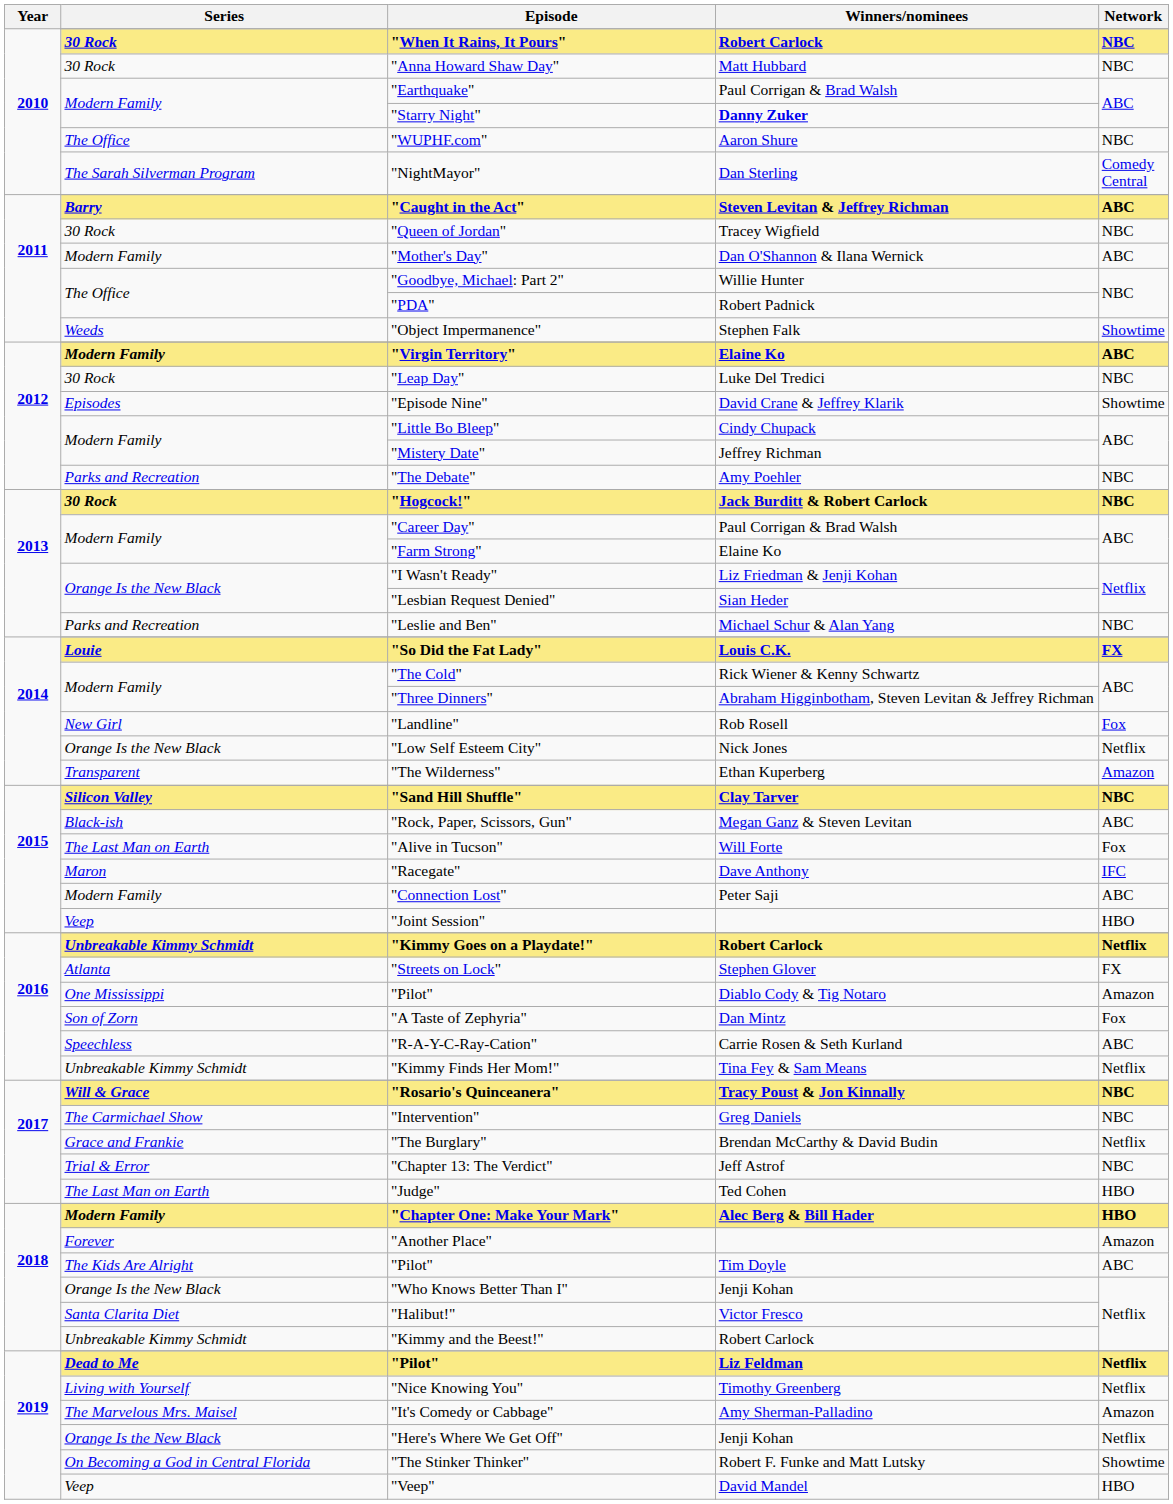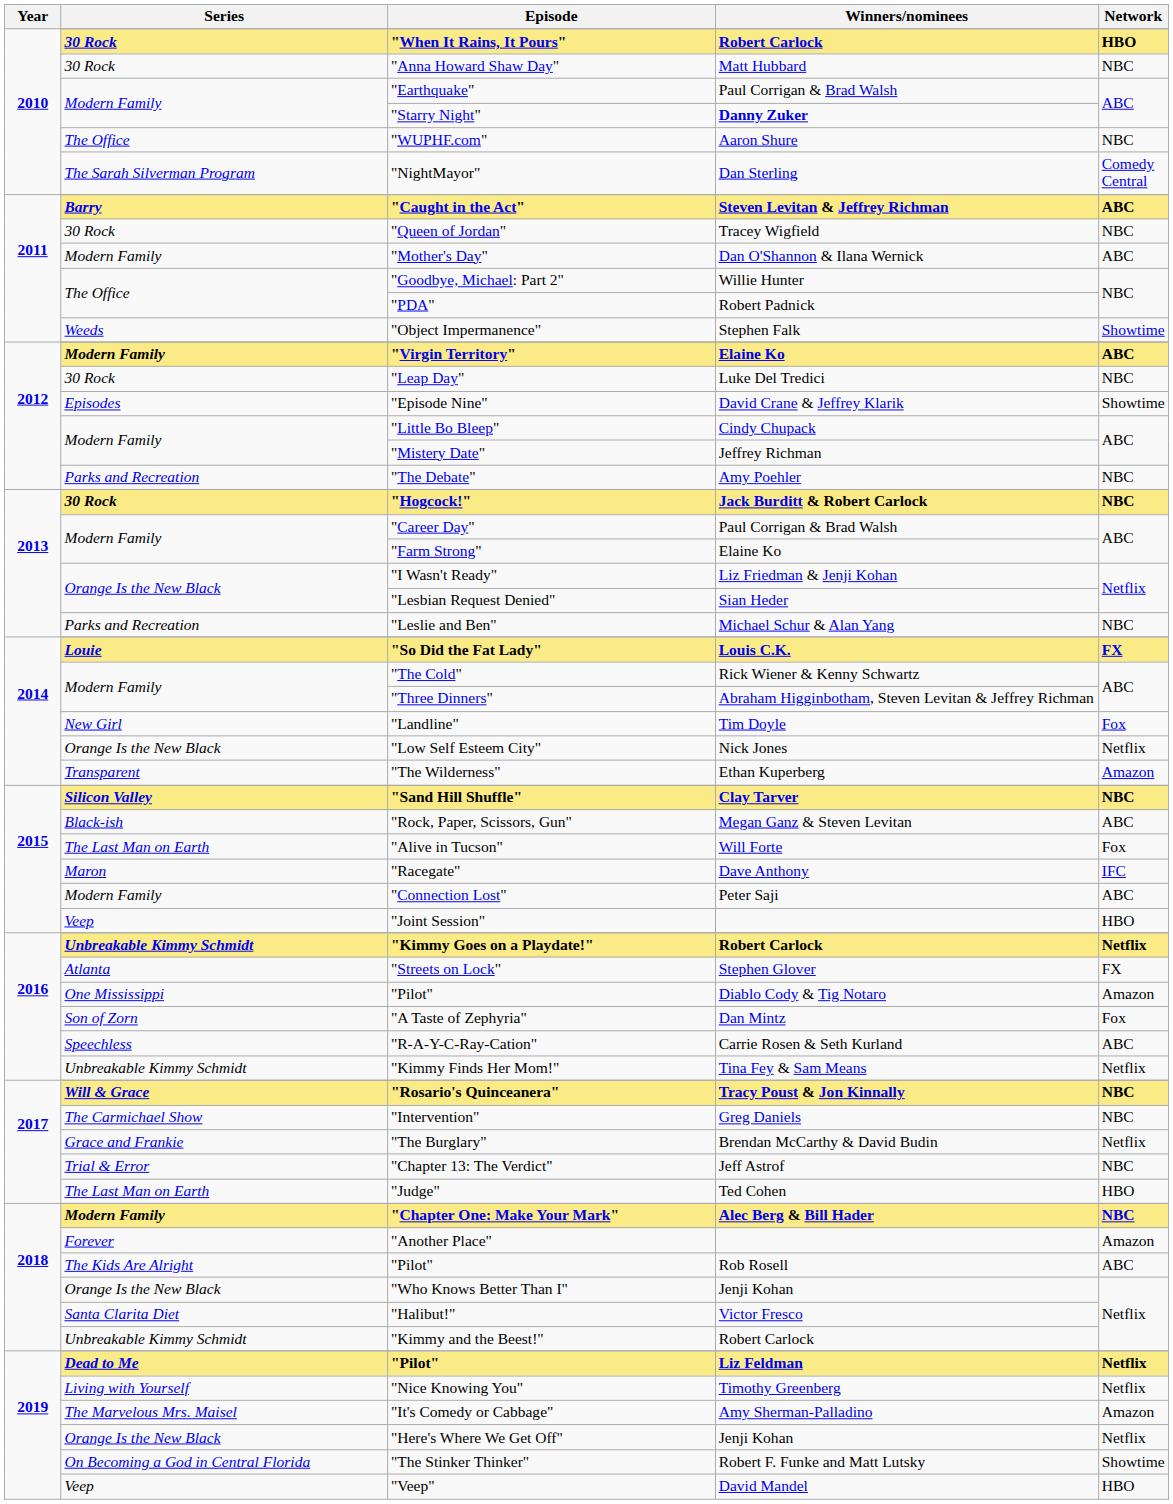 <table class="wikitable" width="95%" cellpadding="4">
 <tr>
 <th width="5%">Year</th>
 <th width="30%">Series</th>
 <th width="30%">Episode</th>
 <th width="40%">Winners/nominees</th>
 <th width="10%">Network</th>
 </tr>
 <tr>
 <td rowspan=7 style="text-align:center"><strong><a href='#'>2010</a></strong><br> <br></td>
 </tr>
 <tr style="background:#FAEB86">
 <td><strong><em><a href='#'>30 Rock</a></em></strong></td>
 <td><strong>"<a href='#'>When It Rains, It Pours</a>"</strong></td>
 <td><strong><a href='#'>Robert Carlock</a></strong></td>
-<td><strong><a href='#'>NBC</a></strong></td>
+<td><strong>HBO</strong></td>
 </tr>
 <tr>
 <td><em>30 Rock</em></td>
 <td>"<a href='#'>Anna Howard Shaw Day</a>"</td>
 <td><a href='#'>Matt Hubbard</a></td>
 <td>NBC</td>
 </tr>
 <tr>
 <td rowspan=2><em><a href='#'>Modern Family</a></em></td>
 <td>"<a href='#'>Earthquake</a>"</td>
 <td>Paul Corrigan & <a href='#'>Brad Walsh</a></td>
 <td rowspan=2><a href='#'>ABC</a></td>
 </tr>
 <tr>
 <td>"<a href='#'>Starry Night</a>"</td>
 <td><strong><a href='#'>Danny Zuker</a></strong></td>
 </tr>
 <tr>
 <td><em><a href='#'>The Office</a></em></td>
 <td>"<a href='#'>WUPHF.com</a>"</td>
 <td><a href='#'>Aaron Shure</a></td>
 <td>NBC</td>
 </tr>
 <tr>
 <td><em><a href='#'>The Sarah Silverman Program</a></em></td>
 <td>"NightMayor"</td>
 <td><a href='#'>Dan Sterling</a></td>
 <td><a href='#'>Comedy Central</a></td>
 </tr>
 <tr>
 <td rowspan=7 style="text-align:center"><strong><a href='#'>2011</a></strong><br><br><br></td>
 </tr>
 <tr style="background:#FAEB86">
 <td><strong><em><a href='#'>Barry</a></em></strong></td>
 <td><strong>"<a href='#'>Caught in the Act</a>"</strong></td>
 <td><strong><a href='#'>Steven Levitan</a> & <a href='#'>Jeffrey Richman</a></strong></td>
 <td><strong>ABC</strong></td>
 </tr>
 <tr>
 <td><em>30 Rock</em></td>
 <td>"<a href='#'>Queen of Jordan</a>"</td>
 <td>Tracey Wigfield</td>
 <td>NBC</td>
 </tr>
 <tr>
 <td><em>Modern Family</em></td>
 <td>"<a href='#'>Mother's Day</a>"</td>
 <td><a href='#'>Dan O'Shannon</a> & Ilana Wernick</td>
 <td>ABC</td>
 </tr>
 <tr>
 <td rowspan=2><em>The Office</em></td>
 <td>"<a href='#'>Goodbye, Michael</a>: Part 2"</td>
 <td>Willie Hunter</td>
 <td rowspan=2>NBC</td>
 </tr>
 <tr>
 <td>"<a href='#'>PDA</a>"</td>
 <td>Robert Padnick</td>
 </tr>
 <tr>
 <td><em><a href='#'>Weeds</a></em></td>
 <td>"Object Impermanence"</td>
 <td>Stephen Falk</td>
 <td><a href='#'>Showtime</a></td>
 </tr>
 <tr>
 <td rowspan=7 style="text-align:center"><strong><a href='#'>2012</a></strong><br><br><br></td>
 </tr>
 <tr style="background:#FAEB86">
 <td><strong><em>Modern Family</em></strong></td>
 <td><strong>"<a href='#'>Virgin Territory</a>"</strong></td>
 <td><strong><a href='#'>Elaine Ko</a></strong></td>
 <td><strong>ABC</strong></td>
 </tr>
 <tr>
 <td><em>30 Rock</em></td>
 <td>"<a href='#'>Leap Day</a>"</td>
 <td>Luke Del Tredici</td>
 <td>NBC</td>
 </tr>
 <tr>
 <td><em><a href='#'>Episodes</a></em></td>
 <td>"Episode Nine"</td>
 <td><a href='#'>David Crane</a> & <a href='#'>Jeffrey Klarik</a></td>
 <td>Showtime</td>
 </tr>
 <tr>
 <td rowspan=2><em>Modern Family</em></td>
 <td>"<a href='#'>Little Bo Bleep</a>"</td>
 <td><a href='#'>Cindy Chupack</a></td>
 <td rowspan=2>ABC</td>
 </tr>
 <tr>
 <td>"<a href='#'>Mistery Date</a>"</td>
 <td>Jeffrey Richman</td>
 </tr>
 <tr>
 <td><em><a href='#'>Parks and Recreation</a></em></td>
 <td>"<a href='#'>The Debate</a>"</td>
 <td><a href='#'>Amy Poehler</a></td>
 <td>NBC</td>
 </tr>
 <tr>
 <td rowspan=7 style="text-align:center"><strong><a href='#'>2013</a></strong><br><br><br></td>
 </tr>
 <tr style="background:#FAEB86;">
 <td><strong><em>30 Rock</em></strong></td>
 <td><strong>"<a href='#'>Hogcock!</a>"</strong></td>
 <td><strong><a href='#'>Jack Burditt</a> & Robert Carlock</strong></td>
 <td><strong>NBC</strong></td>
 </tr>
 <tr>
 <td rowspan=2><em>Modern Family</em></td>
 <td>"<a href='#'>Career Day</a>"</td>
 <td>Paul Corrigan & Brad Walsh</td>
 <td rowspan=2>ABC</td>
 </tr>
 <tr>
 <td>"<a href='#'>Farm Strong</a>"</td>
 <td>Elaine Ko</td>
 </tr>
 <tr>
 <td rowspan=2><em><a href='#'>Orange Is the New Black</a></em></td>
 <td>"I Wasn't Ready"</td>
 <td><a href='#'>Liz Friedman</a> & <a href='#'>Jenji Kohan</a></td>
 <td rowspan=2><a href='#'>Netflix</a></td>
 </tr>
 <tr>
 <td>"Lesbian Request Denied"</td>
 <td><a href='#'>Sian Heder</a></td>
 </tr>
 <tr>
 <td><em>Parks and Recreation</em></td>
 <td>"Leslie and Ben"</td>
 <td><a href='#'>Michael Schur</a> & <a href='#'>Alan Yang</a></td>
 <td>NBC</td>
 </tr>
 <tr>
 <td rowspan=7 style="text-align:center"><strong><a href='#'>2014</a></strong><br><br><br></td>
 </tr>
 <tr style="background:#FAEB86;">
 <td><strong><em><a href='#'>Louie</a></em></strong></td>
 <td><strong>"So Did the Fat Lady"</strong></td>
 <td><strong><a href='#'>Louis C.K.</a></strong></td>
 <td><strong><a href='#'>FX</a></strong></td>
 </tr>
 <tr>
 <td rowspan=2><em>Modern Family</em></td>
 <td>"<a href='#'>The Cold</a>"</td>
 <td>Rick Wiener & Kenny Schwartz</td>
 <td rowspan=2>ABC</td>
 </tr>
 <tr>
 <td>"<a href='#'>Three Dinners</a>"</td>
 <td><a href='#'>Abraham Higginbotham</a>, Steven Levitan & Jeffrey Richman</td>
 </tr>
 <tr>
 <td><em><a href='#'>New Girl</a></em></td>
 <td>"Landline"</td>
-<td>Rob Rosell</td>
+<td><a href='#'>Tim Doyle</a></td>
 <td><a href='#'>Fox</a></td>
 </tr>
 <tr>
 <td><em>Orange Is the New Black</em></td>
 <td>"Low Self Esteem City"</td>
 <td>Nick Jones</td>
 <td>Netflix</td>
 </tr>
 <tr>
 <td><em><a href='#'>Transparent</a></em></td>
 <td>"The Wilderness"</td>
 <td>Ethan Kuperberg</td>
 <td><a href='#'>Amazon</a></td>
 </tr>
 <tr>
 <td rowspan=7 style="text-align:center"><strong><a href='#'>2015</a></strong><br><br><br></td>
 </tr>
 <tr style="background:#FAEB86;">
 <td><strong><em><a href='#'>Silicon Valley</a></em></strong></td>
 <td><strong>"Sand Hill Shuffle"</strong></td>
 <td><strong><a href='#'>Clay Tarver</a></strong></td>
 <td><strong>NBC</strong></td>
 </tr>
 <tr>
 <td><em><a href='#'>Black-ish</a></em></td>
 <td>"Rock, Paper, Scissors, Gun"</td>
 <td><a href='#'>Megan Ganz</a> & Steven Levitan</td>
 <td>ABC</td>
 </tr>
 <tr>
 <td><em><a href='#'>The Last Man on Earth</a></em></td>
 <td>"Alive in Tucson"</td>
 <td><a href='#'>Will Forte</a></td>
 <td>Fox</td>
 </tr>
 <tr>
 <td><em><a href='#'>Maron</a></em></td>
 <td>"Racegate"</td>
 <td><a href='#'>Dave Anthony</a></td>
 <td><a href='#'>IFC</a></td>
 </tr>
 <tr>
 <td><em>Modern Family</em></td>
 <td>"<a href='#'>Connection Lost</a>"</td>
 <td>Peter Saji</td>
 <td>ABC</td>
 </tr>
 <tr>
 <td><em><a href='#'>Veep</a></em></td>
 <td>"Joint Session"</td>
 <td></td>
 <td>HBO</td>
 </tr>
 <tr>
 <td rowspan=7 style="text-align:center"><strong><a href='#'>2016</a></strong><br><br><br></td>
 </tr>
 <tr style="background:#FAEB86;">
 <td><strong><em><a href='#'>Unbreakable Kimmy Schmidt</a></em></strong></td>
 <td><strong>"Kimmy Goes on a Playdate!"</strong></td>
 <td><strong>Robert Carlock</strong></td>
 <td><strong>Netflix</strong></td>
 </tr>
 <tr>
 <td><em><a href='#'>Atlanta</a></em></td>
 <td>"<a href='#'>Streets on Lock</a>"</td>
 <td><a href='#'>Stephen Glover</a></td>
 <td>FX</td>
 </tr>
 <tr>
 <td><em><a href='#'>One Mississippi</a></em></td>
 <td>"Pilot"</td>
 <td><a href='#'>Diablo Cody</a> & <a href='#'>Tig Notaro</a></td>
 <td>Amazon</td>
 </tr>
 <tr>
 <td><em><a href='#'>Son of Zorn</a></em></td>
 <td>"A Taste of Zephyria"</td>
 <td><a href='#'>Dan Mintz</a></td>
 <td>Fox</td>
 </tr>
 <tr>
 <td><em><a href='#'>Speechless</a></em></td>
 <td>"R-A-Y-C-Ray-Cation"</td>
 <td>Carrie Rosen & Seth Kurland</td>
 <td>ABC</td>
 </tr>
 <tr>
 <td><em>Unbreakable Kimmy Schmidt</em></td>
 <td>"Kimmy Finds Her Mom!"</td>
 <td><a href='#'>Tina Fey</a> & <a href='#'>Sam Means</a></td>
 <td>Netflix</td>
 </tr>
 <tr>
 <td rowspan=6 style="text-align:center"><strong><a href='#'>2017</a></strong><br><br><br></td>
 </tr>
 <tr style="background:#FAEB86;">
 <td><strong><em><a href='#'>Will & Grace</a></em></strong></td>
 <td><strong>"Rosario's Quinceanera"</strong></td>
 <td><strong><a href='#'>Tracy Poust</a> & <a href='#'>Jon Kinnally</a></strong></td>
 <td><strong>NBC</strong></td>
 </tr>
 <tr>
 <td><em><a href='#'>The Carmichael Show</a></em></td>
 <td>"Intervention"</td>
 <td><a href='#'>Greg Daniels</a></td>
 <td>NBC</td>
 </tr>
 <tr>
 <td><em><a href='#'>Grace and Frankie</a></em></td>
 <td>"The Burglary"</td>
 <td>Brendan McCarthy & David Budin</td>
 <td>Netflix</td>
 </tr>
 <tr>
 <td><em><a href='#'>Trial & Error</a></em></td>
 <td>"Chapter 13: The Verdict"</td>
 <td>Jeff Astrof</td>
 <td>NBC</td>
 </tr>
 <tr>
 <td><em><a href='#'>The Last Man on Earth</a></em></td>
 <td>"Judge"</td>
 <td>Ted Cohen</td>
 <td>HBO</td>
 </tr>
 <tr>
 <td rowspan=7 style="text-align:center"><strong><a href='#'>2018</a></strong><br><br><br></td>
 </tr>
 <tr style="background:#FAEB86;">
 <td><strong><em>Modern Family</em></strong></td>
 <td><strong>"<a href='#'>Chapter One: Make Your Mark</a>"</strong></td>
 <td><strong><a href='#'>Alec Berg</a> & <a href='#'>Bill Hader</a></strong></td>
-<td><strong>HBO</strong></td>
+<td><strong><a href='#'>NBC</a></strong></td>
 </tr>
 <tr>
 <td><em><a href='#'>Forever</a></em></td>
 <td>"Another Place"</td>
 <td></td>
 <td>Amazon</td>
 </tr>
 <tr>
 <td><em><a href='#'>The Kids Are Alright</a></em></td>
 <td>"Pilot"</td>
-<td><a href='#'>Tim Doyle</a></td>
+<td>Rob Rosell</td>
 <td>ABC</td>
 </tr>
 <tr>
 <td><em>Orange Is the New Black</em></td>
 <td>"Who Knows Better Than I"</td>
 <td>Jenji Kohan</td>
 <td rowspan="3">Netflix</td>
 </tr>
 <tr>
 <td><em><a href='#'>Santa Clarita Diet</a></em></td>
 <td>"Halibut!"</td>
 <td><a href='#'>Victor Fresco</a></td>
 </tr>
 <tr>
 <td><em>Unbreakable Kimmy Schmidt</em></td>
 <td>"Kimmy and the Beest!"</td>
 <td>Robert Carlock</td>
 </tr>
 <tr>
 <td rowspan=7 style="text-align:center"><strong><a href='#'>2019</a></strong><br><br><br></td>
 </tr>
 <tr style="background:#FAEB86;">
 <td><strong><em><a href='#'>Dead to Me</a></em></strong></td>
 <td><strong>"Pilot"</strong></td>
 <td><strong><a href='#'>Liz Feldman</a></strong></td>
 <td><strong>Netflix</strong></td>
 </tr>
 <tr>
 <td><em><a href='#'>Living with Yourself</a></em></td>
 <td>"Nice Knowing You"</td>
 <td><a href='#'>Timothy Greenberg</a></td>
 <td>Netflix</td>
 </tr>
 <tr>
 <td><em><a href='#'>The Marvelous Mrs. Maisel</a></em></td>
 <td>"It's Comedy or Cabbage"</td>
 <td><a href='#'>Amy Sherman-Palladino</a></td>
 <td>Amazon</td>
 </tr>
 <tr>
 <td><em><a href='#'>Orange Is the New Black</a></em></td>
 <td>"Here's Where We Get Off"</td>
 <td>Jenji Kohan</td>
 <td>Netflix</td>
 </tr>
 <tr>
 <td><em><a href='#'>On Becoming a God in Central Florida</a></em></td>
 <td>"The Stinker Thinker"</td>
 <td>Robert F. Funke and Matt Lutsky</td>
 <td>Showtime</td>
 </tr>
 <tr>
 <td><em>Veep</em></td>
 <td>"Veep"</td>
 <td><a href='#'>David Mandel</a></td>
 <td>HBO</td>
 </tr>
 </table>
